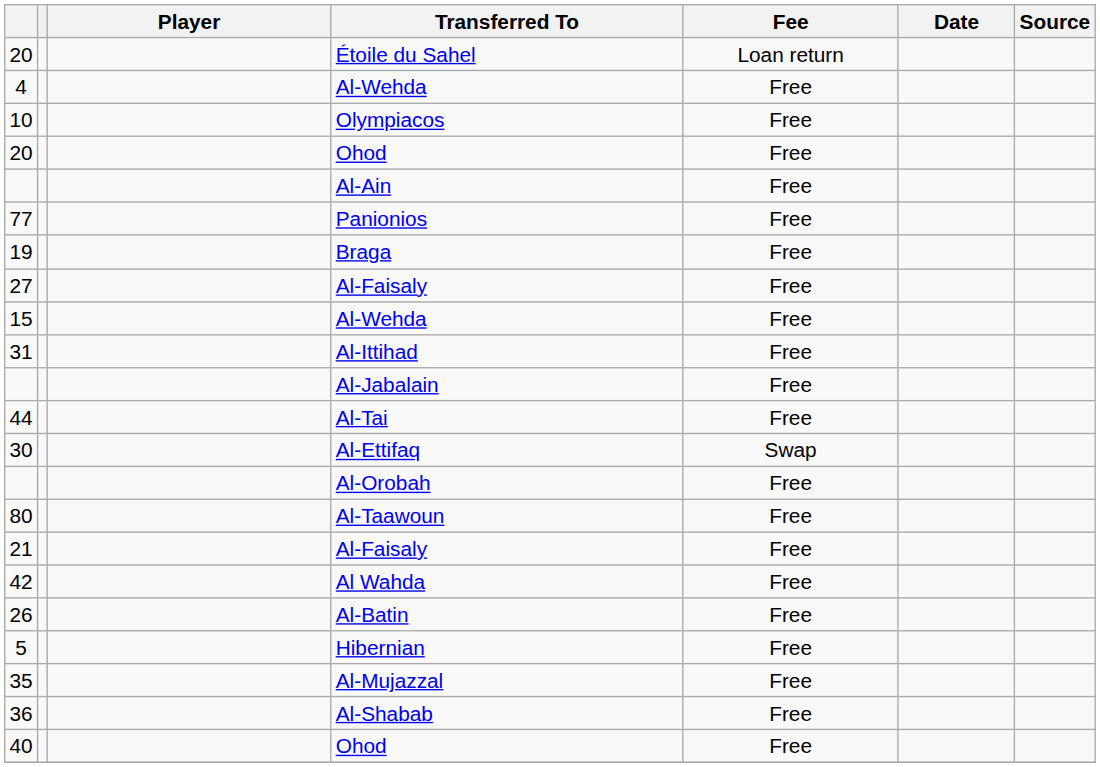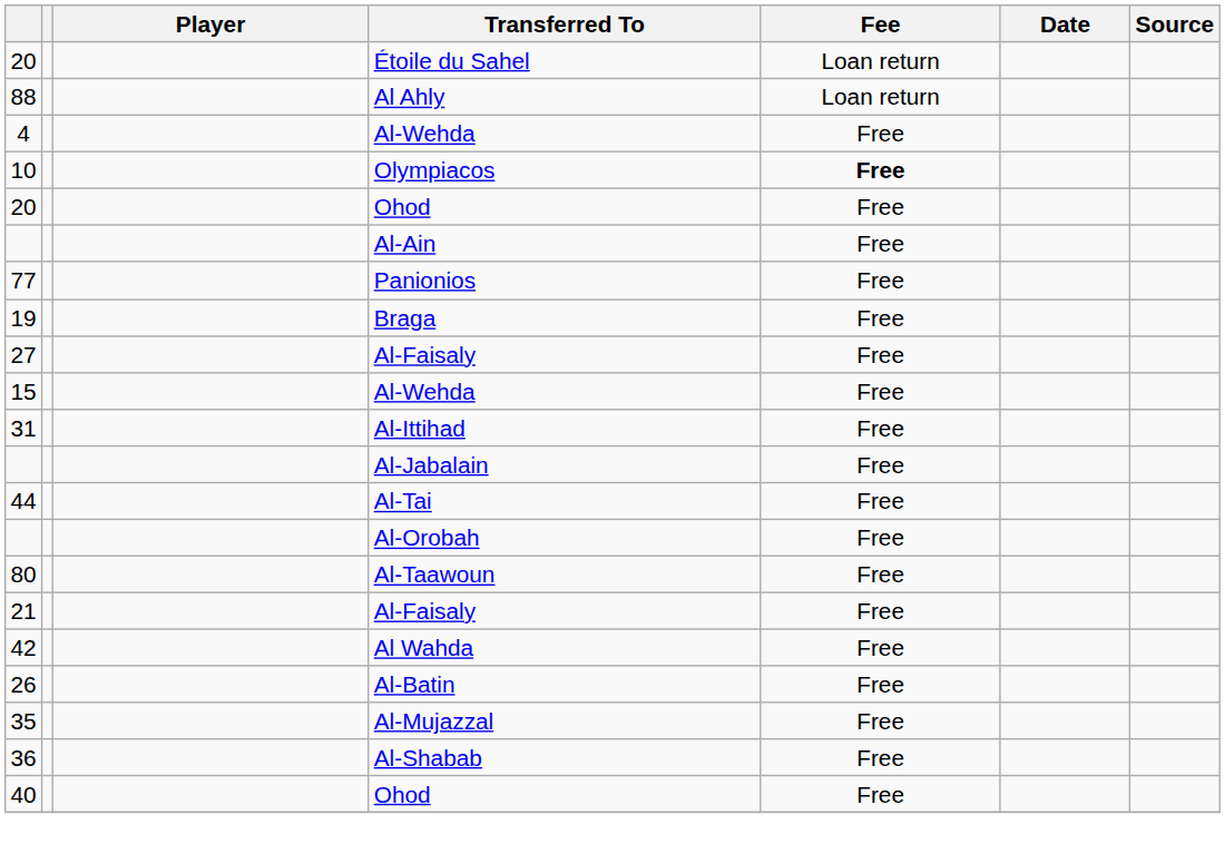 <table class="wikitable plainrowheaders sortable" style="font-size:95%">
 <tr>
 <th></th>
 <th></th>
 <th scope="col" style="width:200px;"><strong>Player</strong></th>
 <th scope="col" style="width:250px;"><strong>Transferred To</strong></th>
 <th scope="col" style="width:150px;"><strong>Fee</strong></th>
 <th scope="col" style="width:78px;"><strong>Date</strong></th>
 <th><strong>Source</strong></th>
 </tr>
 <tr>
 <td align=center>20</td>
 <td align=center></td>
 <td></td>
 <td> <a href='#'>Étoile du Sahel</a></td>
 <td align=center>Loan return</td>
 <td align=center></td>
 <td align=center></td>
 </tr>
 <tr>
+<td align=center>88</td>
+<td align=center></td>
+<td></td>
+<td> <a href='#'>Al Ahly</a></td>
+<td align=center>Loan return</td>
+<td align=center></td>
+<td align=center></td>
+</tr>
+<tr>
 <td align=center>4</td>
 <td align=center></td>
 <td></td>
 <td> <a href='#'>Al-Wehda</a></td>
 <td align=center>Free</td>
 <td align=center></td>
 <td align=center></td>
 </tr>
 <tr>
 <td align=center>10</td>
 <td align=center></td>
 <td></td>
 <td> <a href='#'>Olympiacos</a></td>
-<td align=center>Free</td>
+<td align=center><strong>Free</strong></td>
 <td align=center></td>
 <td align=center></td>
 </tr>
 <tr>
 <td align=center>20</td>
 <td align=center></td>
 <td></td>
 <td> <a href='#'>Ohod</a></td>
 <td align=center>Free</td>
 <td align=center></td>
 <td align=center></td>
 </tr>
 <tr>
 <td align=center></td>
 <td align=center></td>
 <td></td>
 <td> <a href='#'>Al-Ain</a></td>
 <td align=center>Free</td>
 <td align=center></td>
 <td align=center></td>
 </tr>
 <tr>
 <td align=center>77</td>
 <td align=center></td>
 <td></td>
 <td> <a href='#'>Panionios</a></td>
 <td align=center>Free</td>
 <td align=center></td>
 <td align=center></td>
 </tr>
 <tr>
 <td align=center>19</td>
 <td align=center></td>
 <td></td>
 <td> <a href='#'>Braga</a></td>
 <td align=center>Free</td>
 <td align=center></td>
 <td align=center></td>
 </tr>
 <tr>
 <td align=center>27</td>
 <td align=center></td>
 <td></td>
 <td> <a href='#'>Al-Faisaly</a></td>
 <td align=center>Free</td>
 <td align=center></td>
 <td align=center></td>
 </tr>
 <tr>
 <td align=center>15</td>
 <td align=center></td>
 <td></td>
 <td> <a href='#'>Al-Wehda</a></td>
 <td align=center>Free</td>
 <td align=center></td>
 <td align=center></td>
 </tr>
 <tr>
 <td align=center>31</td>
 <td align=center></td>
 <td></td>
 <td> <a href='#'>Al-Ittihad</a></td>
 <td align=center>Free</td>
 <td align=center></td>
 <td align=center></td>
 </tr>
 <tr>
 <td align=center></td>
 <td align=center></td>
 <td></td>
 <td> <a href='#'>Al-Jabalain</a></td>
 <td align=center>Free</td>
 <td align=center></td>
 <td align=center></td>
 </tr>
 <tr>
 <td align=center>44</td>
 <td align=center></td>
 <td></td>
 <td> <a href='#'>Al-Tai</a></td>
 <td align=center>Free</td>
 <td align=center></td>
 <td align=center></td>
 </tr>
 <tr>
-<td align=center>30</td>
-<td align=center></td>
-<td></td>
-<td> <a href='#'>Al-Ettifaq</a></td>
-<td align=center>Swap</td>
-<td align=center></td>
-<td align=center></td>
-</tr>
-<tr>
 <td align=center></td>
 <td align=center></td>
 <td></td>
 <td> <a href='#'>Al-Orobah</a></td>
 <td align=center>Free</td>
 <td align=center></td>
 <td align=center></td>
 </tr>
 <tr>
 <td align=center>80</td>
 <td align=center></td>
 <td></td>
 <td> <a href='#'>Al-Taawoun</a></td>
 <td align=center>Free</td>
 <td align=center></td>
 <td align=center></td>
 </tr>
 <tr>
 <td align=center>21</td>
 <td align=center></td>
 <td></td>
 <td> <a href='#'>Al-Faisaly</a></td>
 <td align=center>Free</td>
 <td align=center></td>
 <td align=center></td>
 </tr>
 <tr>
 <td align=center>42</td>
 <td align=center></td>
 <td></td>
 <td> <a href='#'>Al Wahda</a></td>
 <td align=center>Free</td>
 <td align=center></td>
 <td align=center></td>
 </tr>
 <tr>
 <td align=center>26</td>
 <td align=center></td>
 <td></td>
 <td> <a href='#'>Al-Batin</a></td>
 <td align=center>Free</td>
 <td align=center></td>
 <td align=center></td>
 </tr>
 <tr>
-<td align=center>5</td>
-<td align=center></td>
-<td></td>
-<td> <a href='#'>Hibernian</a></td>
-<td align=center>Free</td>
-<td align=center></td>
-<td align=center></td>
-</tr>
-<tr>
 <td align=center>35</td>
 <td align=center></td>
 <td></td>
 <td> <a href='#'>Al-Mujazzal</a></td>
 <td align=center>Free</td>
 <td align=center></td>
 <td align=center></td>
 </tr>
 <tr>
 <td align=center>36</td>
 <td align=center></td>
 <td></td>
 <td> <a href='#'>Al-Shabab</a></td>
 <td align=center>Free</td>
 <td align=center></td>
 <td align=center></td>
 </tr>
 <tr>
 <td align=center>40</td>
 <td align=center></td>
 <td></td>
 <td> <a href='#'>Ohod</a></td>
 <td align=center>Free</td>
 <td align=center></td>
 <td align=center></td>
 </tr>
 <tr>
 </tr>
 </table>
